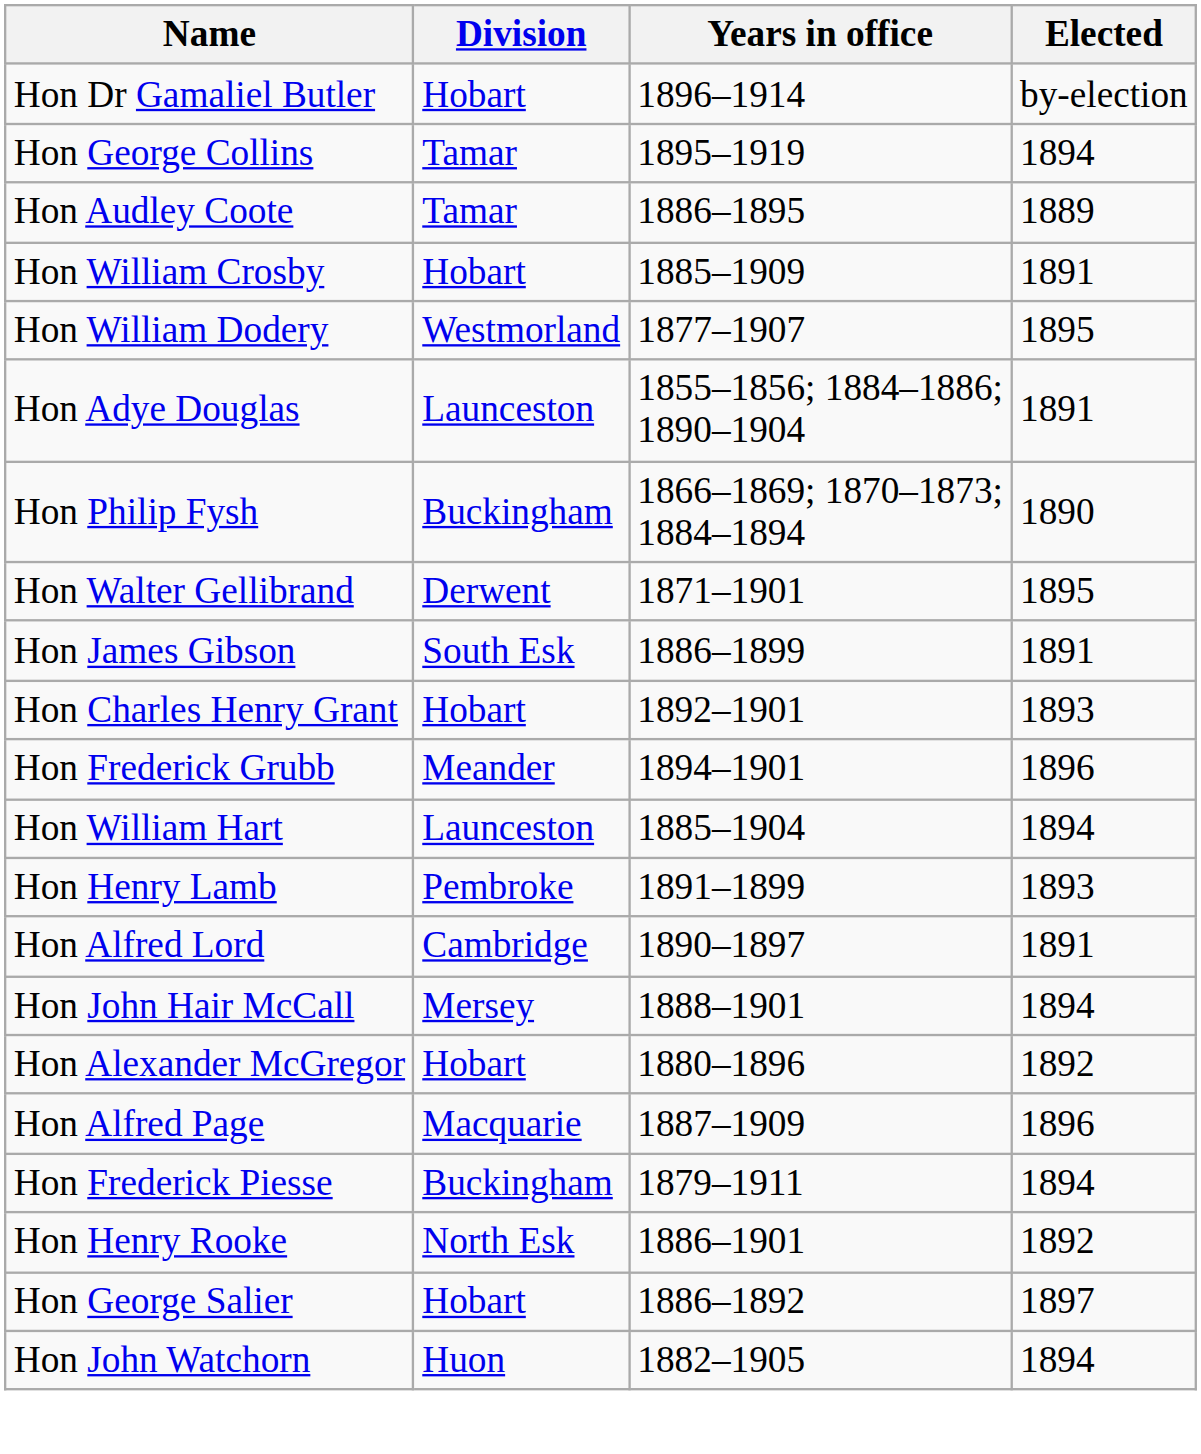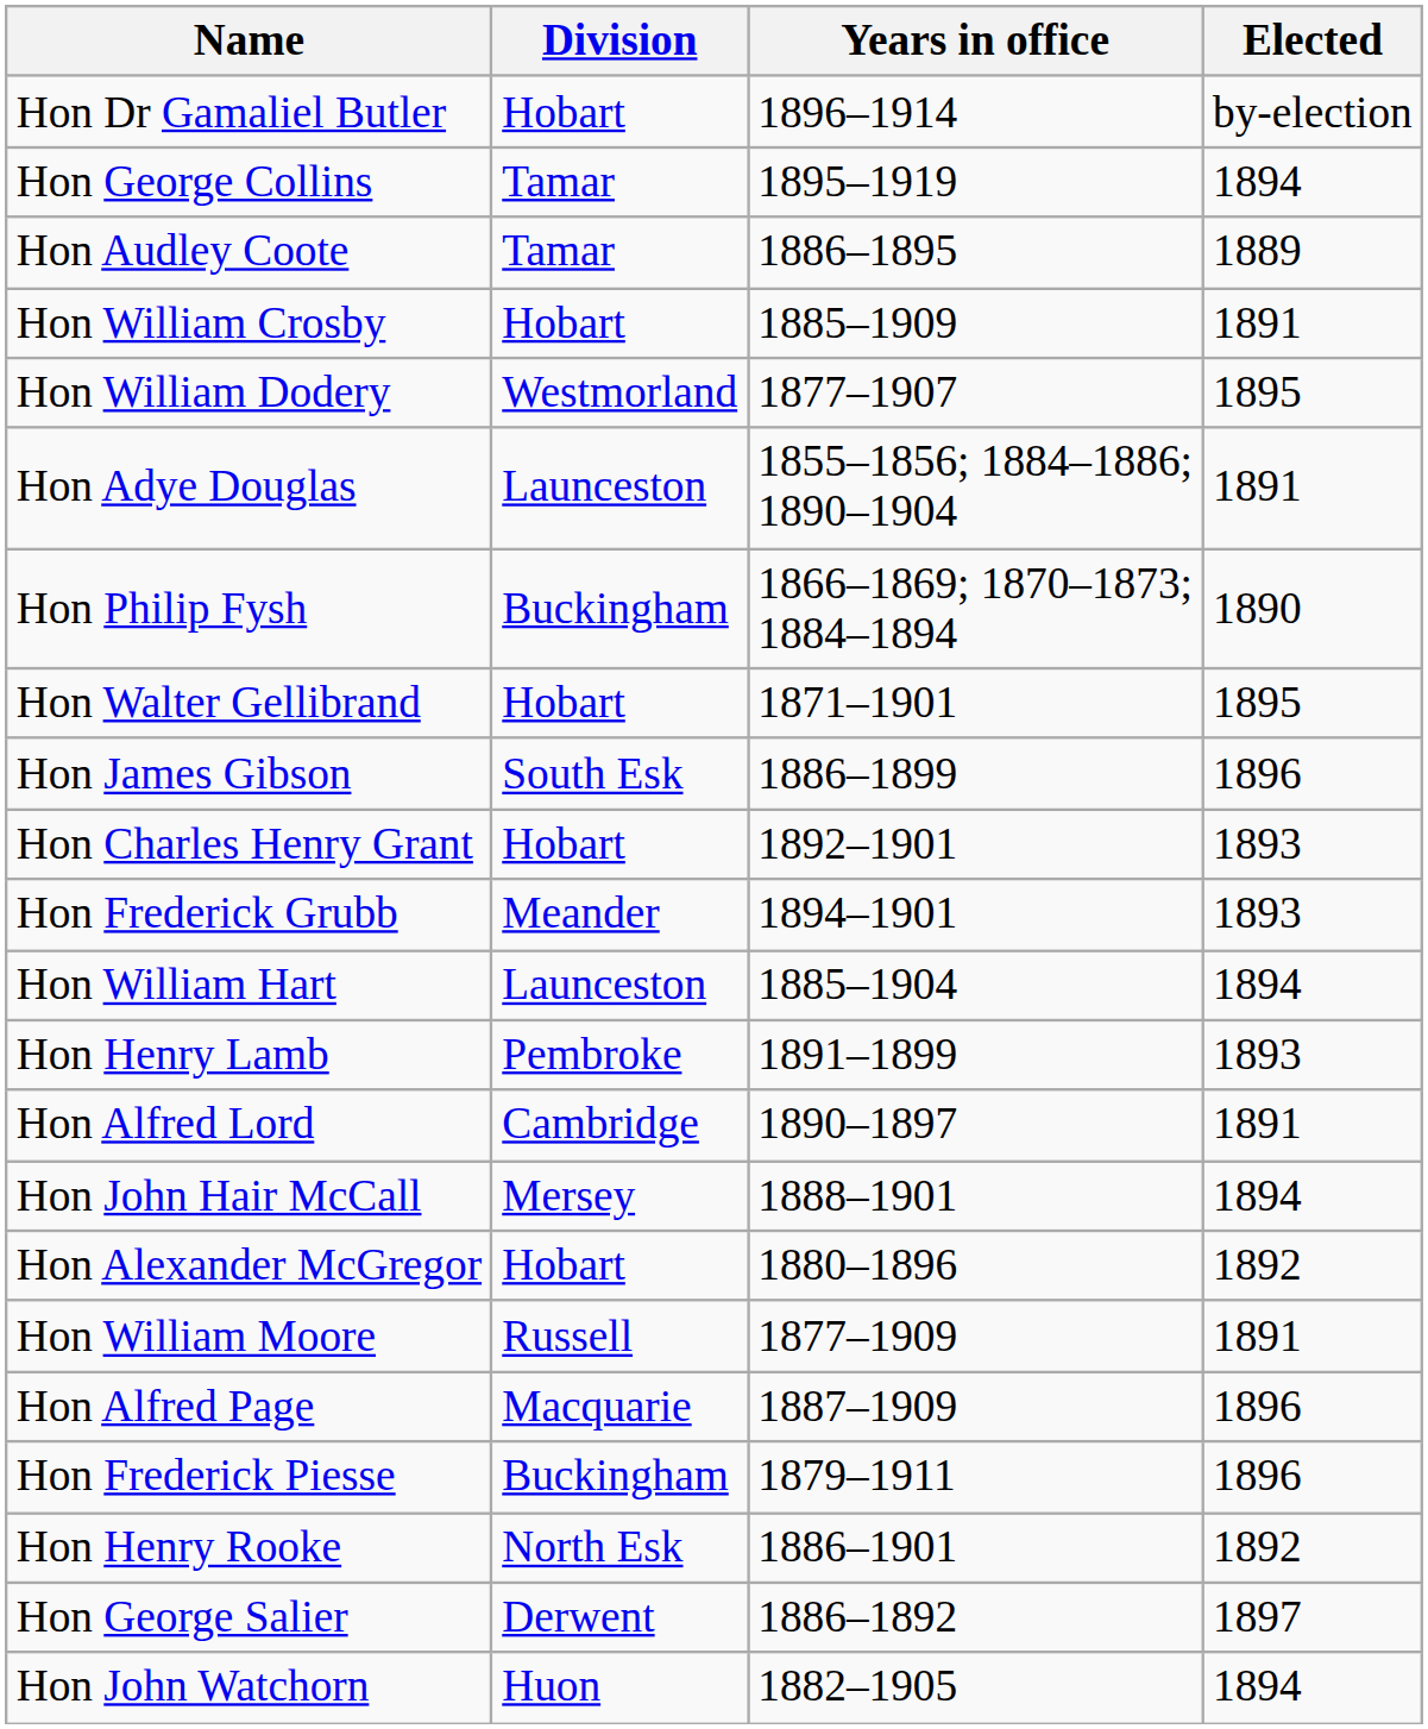 <table class="wikitable sortable">
 <tr>
 <th><strong>Name</strong></th>
 <th><strong><a href='#'>Division</a></strong></th>
 <th><strong>Years in office</strong></th>
 <th><strong>Elected</strong></th>
 </tr>
 <tr>
 <td>Hon Dr <a href='#'>Gamaliel Butler</a></td>
 <td><a href='#'>Hobart</a></td>
 <td>1896–1914</td>
 <td>by-election</td>
 </tr>
 <tr>
 <td>Hon <a href='#'>George Collins</a></td>
 <td><a href='#'>Tamar</a></td>
 <td>1895–1919</td>
 <td>1894</td>
 </tr>
 <tr>
 <td>Hon <a href='#'>Audley Coote</a></td>
 <td><a href='#'>Tamar</a></td>
 <td>1886–1895</td>
 <td>1889</td>
 </tr>
 <tr>
 <td>Hon <a href='#'>William Crosby</a></td>
 <td><a href='#'>Hobart</a></td>
 <td>1885–1909</td>
 <td>1891</td>
 </tr>
 <tr>
 <td>Hon <a href='#'>William Dodery</a></td>
 <td><a href='#'>Westmorland</a></td>
 <td>1877–1907</td>
 <td>1895</td>
 </tr>
 <tr>
 <td>Hon <a href='#'>Adye Douglas</a></td>
 <td><a href='#'>Launceston</a></td>
 <td>1855–1856; 1884–1886;<br>1890–1904</td>
 <td>1891</td>
 </tr>
 <tr>
 <td>Hon <a href='#'>Philip Fysh</a></td>
 <td><a href='#'>Buckingham</a></td>
 <td>1866–1869; 1870–1873;<br>1884–1894</td>
 <td>1890</td>
 </tr>
 <tr>
 <td>Hon <a href='#'>Walter Gellibrand</a></td>
-<td><a href='#'>Derwent</a></td>
+<td><a href='#'>Hobart</a></td>
 <td>1871–1901</td>
 <td>1895</td>
 </tr>
 <tr>
 <td>Hon <a href='#'>James Gibson</a></td>
 <td><a href='#'>South Esk</a></td>
 <td>1886–1899</td>
-<td>1891</td>
+<td>1896</td>
 </tr>
 <tr>
 <td>Hon <a href='#'>Charles Henry Grant</a></td>
 <td><a href='#'>Hobart</a></td>
 <td>1892–1901</td>
 <td>1893</td>
 </tr>
 <tr>
 <td>Hon <a href='#'>Frederick Grubb</a></td>
 <td><a href='#'>Meander</a></td>
 <td>1894–1901</td>
-<td>1896</td>
+<td>1893</td>
 </tr>
 <tr>
 <td>Hon <a href='#'>William Hart</a></td>
 <td><a href='#'>Launceston</a></td>
 <td>1885–1904</td>
 <td>1894</td>
 </tr>
 <tr>
 <td>Hon <a href='#'>Henry Lamb</a></td>
 <td><a href='#'>Pembroke</a></td>
 <td>1891–1899</td>
 <td>1893</td>
 </tr>
 <tr>
 <td>Hon <a href='#'>Alfred Lord</a></td>
 <td><a href='#'>Cambridge</a></td>
 <td>1890–1897</td>
 <td>1891</td>
 </tr>
 <tr>
 <td>Hon <a href='#'>John Hair McCall</a></td>
 <td><a href='#'>Mersey</a></td>
 <td>1888–1901</td>
 <td>1894</td>
 </tr>
 <tr>
 <td>Hon <a href='#'>Alexander McGregor</a></td>
 <td><a href='#'>Hobart</a></td>
 <td>1880–1896</td>
 <td>1892</td>
 </tr>
 <tr>
+<td>Hon <a href='#'>William Moore</a></td>
+<td><a href='#'>Russell</a></td>
+<td>1877–1909</td>
+<td>1891</td>
+</tr>
+<tr>
 <td>Hon <a href='#'>Alfred Page</a></td>
 <td><a href='#'>Macquarie</a></td>
 <td>1887–1909</td>
 <td>1896</td>
 </tr>
 <tr>
 <td>Hon <a href='#'>Frederick Piesse</a></td>
 <td><a href='#'>Buckingham</a></td>
 <td>1879–1911</td>
-<td>1894</td>
+<td>1896</td>
 </tr>
 <tr>
 <td>Hon <a href='#'>Henry Rooke</a></td>
 <td><a href='#'>North Esk</a></td>
 <td>1886–1901</td>
 <td>1892</td>
 </tr>
 <tr>
 <td>Hon <a href='#'>George Salier</a></td>
-<td><a href='#'>Hobart</a></td>
+<td><a href='#'>Derwent</a></td>
 <td>1886–1892</td>
 <td>1897</td>
 </tr>
 <tr>
 <td>Hon <a href='#'>John Watchorn</a></td>
 <td><a href='#'>Huon</a></td>
 <td>1882–1905</td>
 <td>1894</td>
 </tr>
 </table>
